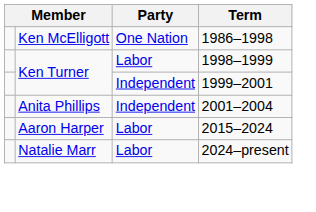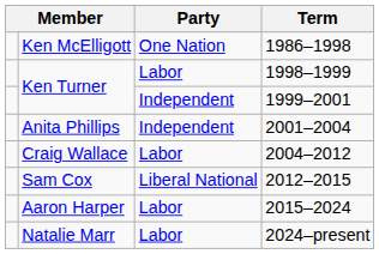 <table class="wikitable">
 <tr>
 <th colspan="2">Member</th>
 <th>Party</th>
 <th>Term</th>
 </tr>
 <tr>
 <td> </td>
 <td><a href='#'>Ken McElligott</a></td>
 <td><a href='#'>One Nation</a></td>
 <td>1986–1998</td>
 </tr>
 <tr>
 <td> </td>
 <td rowspan="2"><a href='#'>Ken Turner</a></td>
 <td><a href='#'>Labor</a></td>
 <td>1998–1999</td>
 </tr>
 <tr>
 <td> </td>
 <td><a href='#'>Independent</a></td>
 <td>1999–2001</td>
 </tr>
 <tr>
 <td> </td>
 <td><a href='#'>Anita Phillips</a></td>
 <td><a href='#'>Independent</a></td>
 <td>2001–2004</td>
 </tr>
 <tr>
 <td> </td>
+<td><a href='#'>Craig Wallace</a></td>
+<td><a href='#'>Labor</a></td>
+<td>2004–2012</td>
+</tr>
+<tr>
+<td> </td>
+<td><a href='#'>Sam Cox</a></td>
+<td><a href='#'>Liberal National</a></td>
+<td>2012–2015</td>
+</tr>
+<tr>
+<td> </td>
 <td><a href='#'>Aaron Harper</a></td>
 <td><a href='#'>Labor</a></td>
 <td>2015–2024</td>
 </tr>
 <tr>
 <td> </td>
 <td><a href='#'>Natalie Marr</a></td>
 <td><a href='#'>Labor</a></td>
 <td>2024–present</td>
 </tr>
 </table>
